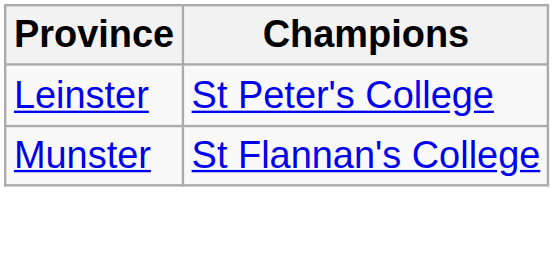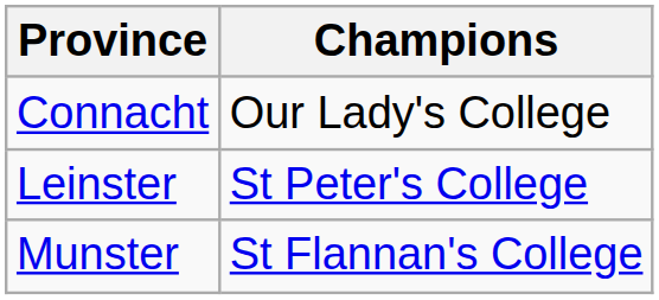 <table class="wikitable">
 <tr>
 <th>Province</th>
 <th>Champions</th>
+</tr>
+<tr>
+<td><a href='#'>Connacht</a></td>
+<td>Our Lady's College</td>
 </tr>
 <tr>
 <td><a href='#'>Leinster</a></td>
 <td><a href='#'>St Peter's College</a></td>
 </tr>
 <tr>
 <td><a href='#'>Munster</a></td>
 <td><a href='#'>St Flannan's College</a></td>
 </tr>
 </table>
